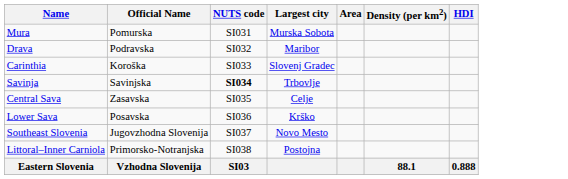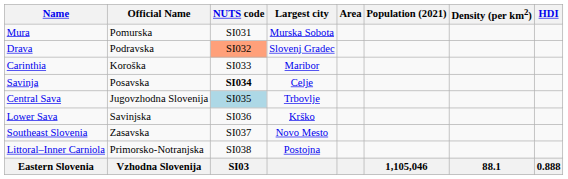 <table class="wikitable" style="text-align:center;" style="font-size: 85%">
 <tr>
 <th><a href='#'>Name</a></th>
 <th>Official Name</th>
 <th><a href='#'>NUTS</a> code</th>
 <th>Largest city</th>
 <th>Area</th>
+<th>Population (2021)</th>
 <th>Density (per km<sup>2</sup>)</th>
 <th><a href='#'>HDI</a></th>
 </tr>
 <tr align="center">
 <td align="left"><a href='#'>Mura</a></td>
 <td align="left">Pomurska</td>
 <td>SI031</td>
 <td><a href='#'>Murska Sobota</a></td>
 <td></td>
 <td></td>
 <td></td>
+<td></td>
 </tr>
 <tr align="center">
 <td align="left"><a href='#'>Drava</a></td>
 <td align="left">Podravska</td>
-<td>SI032</td>
-<td><a href='#'>Maribor</a></td>
+<td style="background: lightsalmon;">SI032</td>
+<td><a href='#'>Slovenj Gradec</a></td>
+<td></td>
 <td></td>
 <td></td>
 <td></td>
 </tr>
 <tr align="center">
 <td align="left"><a href='#'>Carinthia</a></td>
 <td align="left">Koroška</td>
 <td>SI033</td>
-<td><a href='#'>Slovenj Gradec</a></td>
+<td><a href='#'>Maribor</a></td>
+<td></td>
 <td></td>
 <td></td>
 <td></td>
 </tr>
 <tr align="center">
 <td align="left"><a href='#'>Savinja</a></td>
-<td align="left">Savinjska</td>
+<td align="left">Posavska</td>
 <td><strong>SI034</strong></td>
-<td><a href='#'>Trbovlje</a></td>
+<td><a href='#'>Celje</a></td>
+<td></td>
 <td></td>
 <td></td>
 <td></td>
 </tr>
 <tr align="center">
 <td align="left"><a href='#'>Central Sava</a></td>
-<td align="left">Zasavska</td>
-<td>SI035</td>
-<td><a href='#'>Celje</a></td>
+<td align="left">Jugovzhodna Slovenija</td>
+<td style="background: lightblue;">SI035</td>
+<td><a href='#'>Trbovlje</a></td>
+<td></td>
 <td></td>
 <td></td>
 <td></td>
 </tr>
 <tr align="center">
 <td align="left"><a href='#'>Lower Sava</a></td>
-<td align="left">Posavska</td>
+<td align="left">Savinjska</td>
 <td>SI036</td>
 <td><a href='#'>Krško</a></td>
+<td></td>
 <td></td>
 <td></td>
 <td></td>
 </tr>
 <tr align="center">
 <td align="left"><a href='#'>Southeast Slovenia</a></td>
-<td align="left">Jugovzhodna Slovenija</td>
+<td align="left">Zasavska</td>
 <td>SI037</td>
 <td><a href='#'>Novo Mesto</a></td>
+<td></td>
 <td></td>
 <td></td>
 <td></td>
 </tr>
 <tr align="center">
 <td align="left"><a href='#'>Littoral–Inner Carniola</a></td>
 <td align="left">Primorsko-Notranjska</td>
 <td>SI038</td>
 <td><a href='#'>Postojna</a></td>
 <td></td>
 <td></td>
 <td></td>
+<td></td>
 </tr>
 <tr>
 <th>Eastern Slovenia</th>
 <th>Vzhodna Slovenija</th>
 <th>SI03</th>
 <th></th>
 <th></th>
+<th>1,105,046</th>
 <th>88.1</th>
 <th>0.888</th>
 </tr>
 </table>
